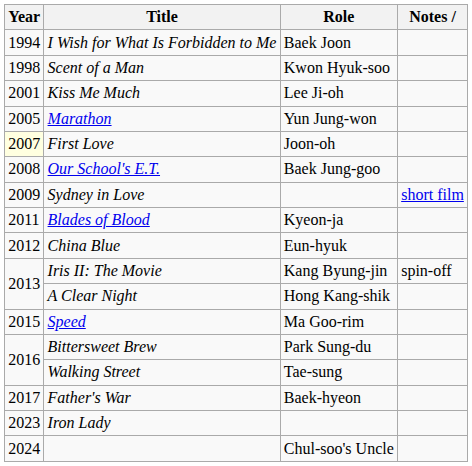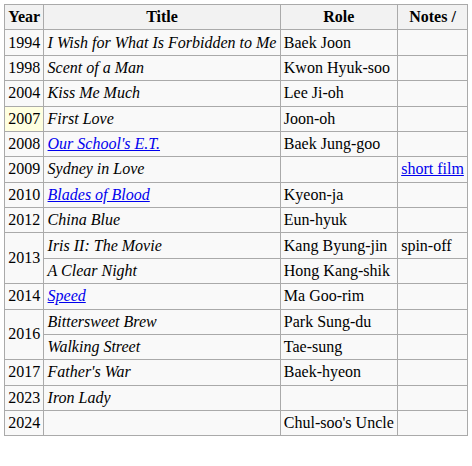 <table class="wikitable">
 <tr>
 <th>Year</th>
 <th>Title</th>
 <th>Role</th>
 <th>Notes / </th>
 </tr>
 <tr>
 <td>1994</td>
 <td><em>I Wish for What Is Forbidden to Me</em></td>
 <td>Baek Joon</td>
 <td></td>
 </tr>
 <tr>
 <td>1998</td>
 <td><em>Scent of a Man</em></td>
 <td>Kwon Hyuk-soo</td>
 <td></td>
 </tr>
 <tr>
-<td>2001</td>
+<td>2004</td>
 <td><em>Kiss Me Much</em></td>
 <td>Lee Ji-oh</td>
-<td></td>
-</tr>
-<tr>
-<td>2005</td>
-<td><em><a href='#'>Marathon</a></em></td>
-<td>Yun Jung-won</td>
 <td></td>
 </tr>
 <tr>
 <td style="background: lightyellow;">2007</td>
 <td><em>First Love</em></td>
 <td>Joon-oh</td>
 <td></td>
 </tr>
 <tr>
 <td>2008</td>
 <td><em><a href='#'>Our School's E.T.</a></em></td>
 <td>Baek Jung-goo</td>
 <td></td>
 </tr>
 <tr>
 <td>2009</td>
 <td><em>Sydney in Love</em></td>
 <td></td>
 <td><a href='#'>short film</a></td>
 </tr>
 <tr>
-<td>2011</td>
+<td>2010</td>
 <td><em><a href='#'>Blades of Blood</a></em></td>
 <td>Kyeon-ja</td>
 <td></td>
 </tr>
 <tr>
 <td>2012</td>
 <td><em>China Blue</em></td>
 <td>Eun-hyuk</td>
 <td></td>
 </tr>
 <tr>
 <td rowspan=2>2013</td>
 <td><em>Iris II: The Movie</em></td>
 <td>Kang Byung-jin</td>
 <td>spin-off</td>
 </tr>
 <tr>
 <td><em>A Clear Night</em></td>
 <td>Hong Kang-shik</td>
 <td></td>
 </tr>
 <tr>
-<td>2015</td>
+<td>2014</td>
 <td><em><a href='#'>Speed</a></em></td>
 <td>Ma Goo-rim</td>
 <td></td>
 </tr>
 <tr>
 <td rowspan=2>2016</td>
 <td><em>Bittersweet Brew</em></td>
 <td>Park Sung-du</td>
 <td></td>
 </tr>
 <tr>
 <td><em>Walking Street</em></td>
 <td>Tae-sung</td>
 <td></td>
 </tr>
 <tr>
 <td>2017</td>
 <td><em>Father's War</em></td>
 <td>Baek-hyeon</td>
 <td></td>
 </tr>
 <tr>
 <td>2023</td>
 <td><em>Iron Lady</em></td>
 <td></td>
 <td></td>
 </tr>
 <tr>
 <td>2024</td>
 <td><em></em></td>
 <td>Chul-soo's Uncle</td>
 <td></td>
 </tr>
 </table>
